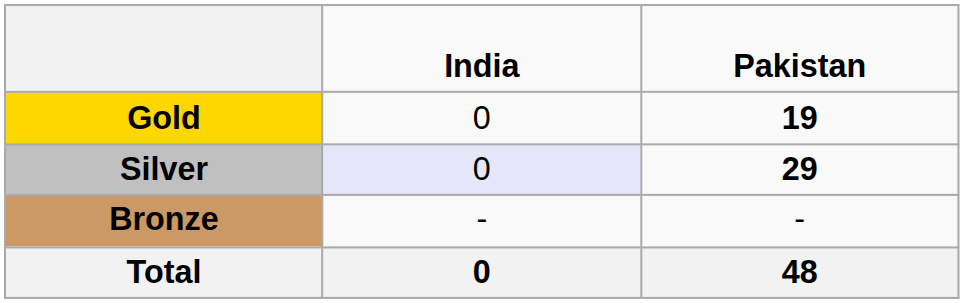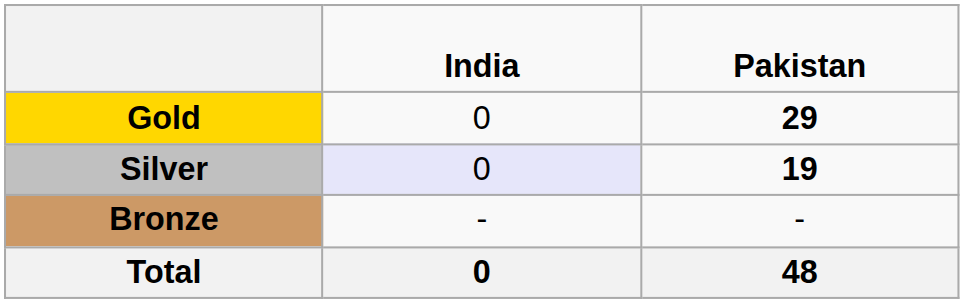 <table class="wikitable" style="text-align:center">
 <tr>
 <th style="width:150px;"></th>
 <td style="width:150px;" style="background-color:#0044AA"><span><br><strong>India</strong></span></td>
 <td style="width:150px;"style="background-color:green"><span><br><strong>Pakistan</strong></span></td>
 </tr>
 <tr>
 <td style="background:gold"><strong>Gold</strong></td>
 <td>0</td>
-<td><strong>19</strong></td>
+<td><strong>29</strong></td>
 </tr>
 <tr>
 <td style="background:silver"><strong>Silver</strong></td>
 <td style="background: lavender;">0</td>
-<td><strong>29</strong></td>
+<td><strong>19</strong></td>
 </tr>
 <tr>
 <td style="background:#cc9966"><strong>Bronze</strong></td>
 <td>-</td>
 <td>-</td>
 </tr>
 <tr>
 <th>Total</th>
 <th>0</th>
 <th><strong>48</strong></th>
 </tr>
 </table>
